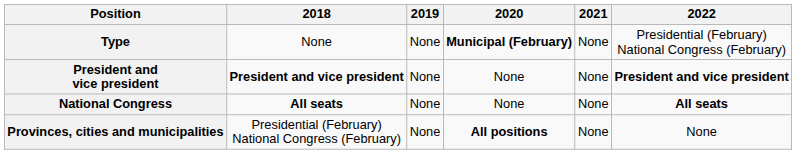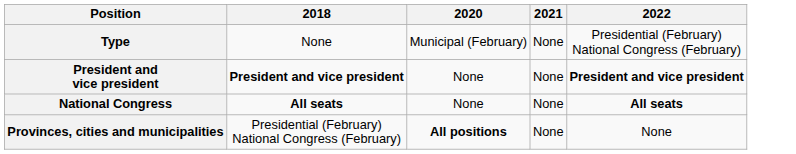 <table class=wikitable style="text-align:center;">
 <tr>
 <th>Position</th>
 <th>2018</th>
-<th>2019</th>
 <th>2020</th>
 <th>2021</th>
 <th>2022</th>
 </tr>
 <tr>
 <th>Type</th>
 <td>None</td>
-<td>None</td>
-<td><strong>Municipal (February)</strong></td>
+<td>Municipal (February)</td>
 <td>None</td>
 <td>Presidential (February)<br>National Congress (February)</td>
 </tr>
 <tr>
 <th>President and<br>vice president</th>
 <td><strong>President and vice president</strong></td>
-<td>None</td>
 <td>None</td>
 <td>None</td>
 <td><strong>President and vice president</strong></td>
 </tr>
 <tr>
 <th>National Congress</th>
 <td><strong>All seats</strong></td>
 <td>None</td>
 <td>None</td>
-<td>None</td>
 <td><strong>All seats</strong></td>
 </tr>
 <tr>
 <th>Provinces, cities and municipalities</th>
 <td>Presidential (February)<br>National Congress (February)</td>
-<td>None</td>
 <td><strong>All positions</strong></td>
 <td>None</td>
 <td>None</td>
 </tr>
 </table>
